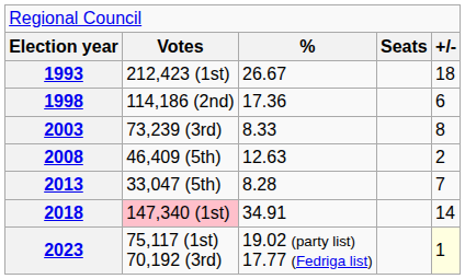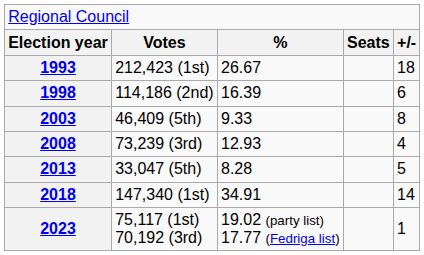 <table class="wikitable">
 <tr>
 <td colspan="6"><a href='#'>Regional Council</a></td>
 </tr>
 <tr>
 <th>Election year</th>
 <th>Votes</th>
 <th>%</th>
 <th>Seats</th>
 <th>+/-</th>
 </tr>
 <tr>
 <th><a href='#'>1993</a></th>
 <td>212,423 (1st)</td>
 <td>26.67</td>
 <td></td>
 <td> 18</td>
 </tr>
 <tr>
 <th><a href='#'>1998</a></th>
 <td>114,186 (2nd)</td>
-<td>17.36</td>
+<td>16.39</td>
 <td></td>
 <td> 6</td>
 </tr>
 <tr>
 <th><a href='#'>2003</a></th>
-<td>73,239 (3rd)</td>
-<td>8.33</td>
+<td>46,409 (5th)</td>
+<td>9.33</td>
 <td></td>
 <td> 8</td>
 </tr>
 <tr>
 <th><a href='#'>2008</a></th>
-<td>46,409 (5th)</td>
-<td>12.63</td>
+<td>73,239 (3rd)</td>
+<td>12.93</td>
 <td></td>
-<td> 2</td>
+<td> 4</td>
 </tr>
 <tr>
 <th><a href='#'>2013</a></th>
 <td>33,047 (5th)</td>
 <td>8.28</td>
 <td></td>
-<td> 7</td>
+<td> 5</td>
 </tr>
 <tr>
 <th><a href='#'>2018</a></th>
-<td style="background: pink;">147,340 (1st)</td>
+<td>147,340 (1st)</td>
 <td>34.91</td>
 <td></td>
 <td> 14</td>
 </tr>
 <tr>
 <th><a href='#'>2023</a></th>
 <td>75,117 (1st)<br>70,192 (3rd)</td>
 <td>19.02 <small>(party list)</small><br>17.77 <small>(<a href='#'>Fedriga list</a>)</small></td>
 <td></td>
-<td style="background: lightyellow;"><div> 1</div></td>
+<td><div> 1</div></td>
 </tr>
 </table>
